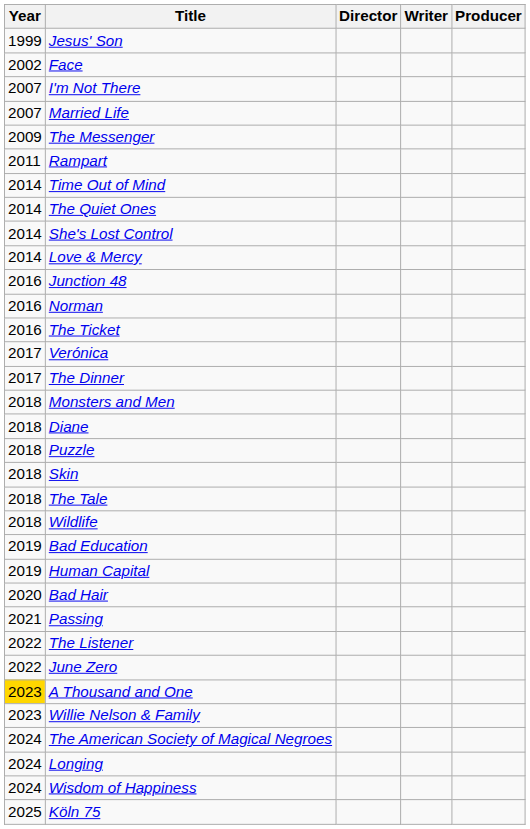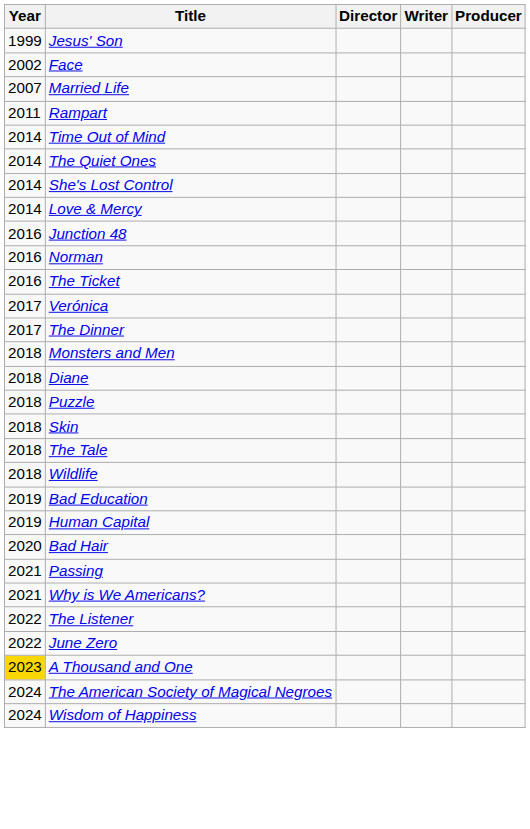 <table class="wikitable plainrowheaders sortable">
 <tr>
 <th>Year</th>
 <th>Title</th>
 <th>Director</th>
 <th>Writer</th>
 <th>Producer</th>
 </tr>
 <tr>
 <td>1999</td>
 <td><em><a href='#'>Jesus' Son</a></em></td>
 <td></td>
 <td></td>
 <td></td>
 </tr>
 <tr>
 <td>2002</td>
 <td><em><a href='#'>Face</a></em></td>
 <td></td>
 <td></td>
 <td></td>
 </tr>
 <tr>
 <td>2007</td>
-<td><em><a href='#'>I'm Not There</a></em></td>
-<td></td>
-<td></td>
-<td></td>
-</tr>
-<tr>
-<td>2007</td>
 <td><em><a href='#'>Married Life</a></em></td>
-<td></td>
-<td></td>
-<td></td>
-</tr>
-<tr>
-<td>2009</td>
-<td><em><a href='#'>The Messenger</a></em></td>
 <td></td>
 <td></td>
 <td></td>
 </tr>
 <tr>
 <td>2011</td>
 <td><em><a href='#'>Rampart</a></em></td>
 <td></td>
 <td></td>
 <td></td>
 </tr>
 <tr>
 <td>2014</td>
 <td><em><a href='#'>Time Out of Mind</a></em></td>
 <td></td>
 <td></td>
 <td></td>
 </tr>
 <tr>
 <td>2014</td>
 <td><em><a href='#'>The Quiet Ones</a></em></td>
 <td></td>
 <td></td>
 <td></td>
 </tr>
 <tr>
 <td>2014</td>
 <td><em><a href='#'>She's Lost Control</a></em></td>
 <td></td>
 <td></td>
 <td></td>
 </tr>
 <tr>
 <td>2014</td>
 <td><em><a href='#'>Love & Mercy</a></em></td>
 <td></td>
 <td></td>
 <td></td>
 </tr>
 <tr>
 <td>2016</td>
 <td><em><a href='#'>Junction 48</a></em></td>
 <td></td>
 <td></td>
 <td></td>
 </tr>
 <tr>
 <td>2016</td>
 <td><em><a href='#'>Norman</a></em></td>
 <td></td>
 <td></td>
 <td></td>
 </tr>
 <tr>
 <td>2016</td>
 <td><em><a href='#'>The Ticket</a></em></td>
 <td></td>
 <td></td>
 <td></td>
 </tr>
 <tr>
 <td>2017</td>
 <td><em><a href='#'>Verónica</a></em></td>
 <td></td>
 <td></td>
 <td></td>
 </tr>
 <tr>
 <td>2017</td>
 <td><em><a href='#'>The Dinner</a></em></td>
 <td></td>
 <td></td>
 <td></td>
 </tr>
 <tr>
 <td>2018</td>
 <td><em><a href='#'>Monsters and Men</a></em></td>
 <td></td>
 <td></td>
 <td></td>
 </tr>
 <tr>
 <td>2018</td>
 <td><em><a href='#'>Diane</a></em></td>
 <td></td>
 <td></td>
 <td></td>
 </tr>
 <tr>
 <td>2018</td>
 <td><em><a href='#'>Puzzle</a></em></td>
 <td></td>
 <td></td>
 <td></td>
 </tr>
 <tr>
 <td>2018</td>
 <td><em><a href='#'>Skin</a></em></td>
 <td></td>
 <td></td>
 <td></td>
 </tr>
 <tr>
 <td>2018</td>
 <td><em><a href='#'>The Tale</a></em></td>
 <td></td>
 <td></td>
 <td></td>
 </tr>
 <tr>
 <td>2018</td>
 <td><em><a href='#'>Wildlife</a></em></td>
 <td></td>
 <td></td>
 <td></td>
 </tr>
 <tr>
 <td>2019</td>
 <td><em><a href='#'>Bad Education</a></em></td>
 <td></td>
 <td></td>
 <td></td>
 </tr>
 <tr>
 <td>2019</td>
 <td><em><a href='#'>Human Capital</a></em></td>
 <td></td>
 <td></td>
 <td></td>
 </tr>
 <tr>
 <td>2020</td>
 <td><em><a href='#'>Bad Hair</a></em></td>
 <td></td>
 <td></td>
 <td></td>
 </tr>
 <tr>
 <td>2021</td>
 <td><em><a href='#'>Passing</a></em></td>
 <td></td>
 <td></td>
 <td></td>
 </tr>
 <tr>
+<td>2021</td>
+<td><em><a href='#'>Why is We Americans?</a></em></td>
+<td></td>
+<td></td>
+<td></td>
+</tr>
+<tr>
 <td>2022</td>
 <td><em><a href='#'>The Listener</a></em></td>
 <td></td>
 <td></td>
 <td></td>
 </tr>
 <tr>
 <td>2022</td>
 <td><em><a href='#'>June Zero</a></em></td>
 <td></td>
 <td></td>
 <td></td>
 </tr>
 <tr>
 <td style="background: gold;">2023</td>
 <td><em><a href='#'>A Thousand and One</a></em></td>
 <td></td>
 <td></td>
 <td></td>
 </tr>
 <tr>
-<td>2023</td>
-<td><em><a href='#'>Willie Nelson & Family</a></em></td>
-<td></td>
-<td></td>
-<td></td>
-</tr>
-<tr>
 <td>2024</td>
 <td><em><a href='#'>The American Society of Magical Negroes</a></em></td>
-<td></td>
-<td></td>
-<td></td>
-</tr>
-<tr>
-<td>2024</td>
-<td><em><a href='#'>Longing</a></em></td>
 <td></td>
 <td></td>
 <td></td>
 </tr>
 <tr>
 <td>2024</td>
 <td><em><a href='#'>Wisdom of Happiness</a></em></td>
 <td></td>
 <td></td>
 <td></td>
 </tr>
-<tr>
-<td>2025</td>
-<td><em><a href='#'>Köln 75</a></em></td>
-<td></td>
-<td></td>
-<td></td>
-</tr>
 </table>
